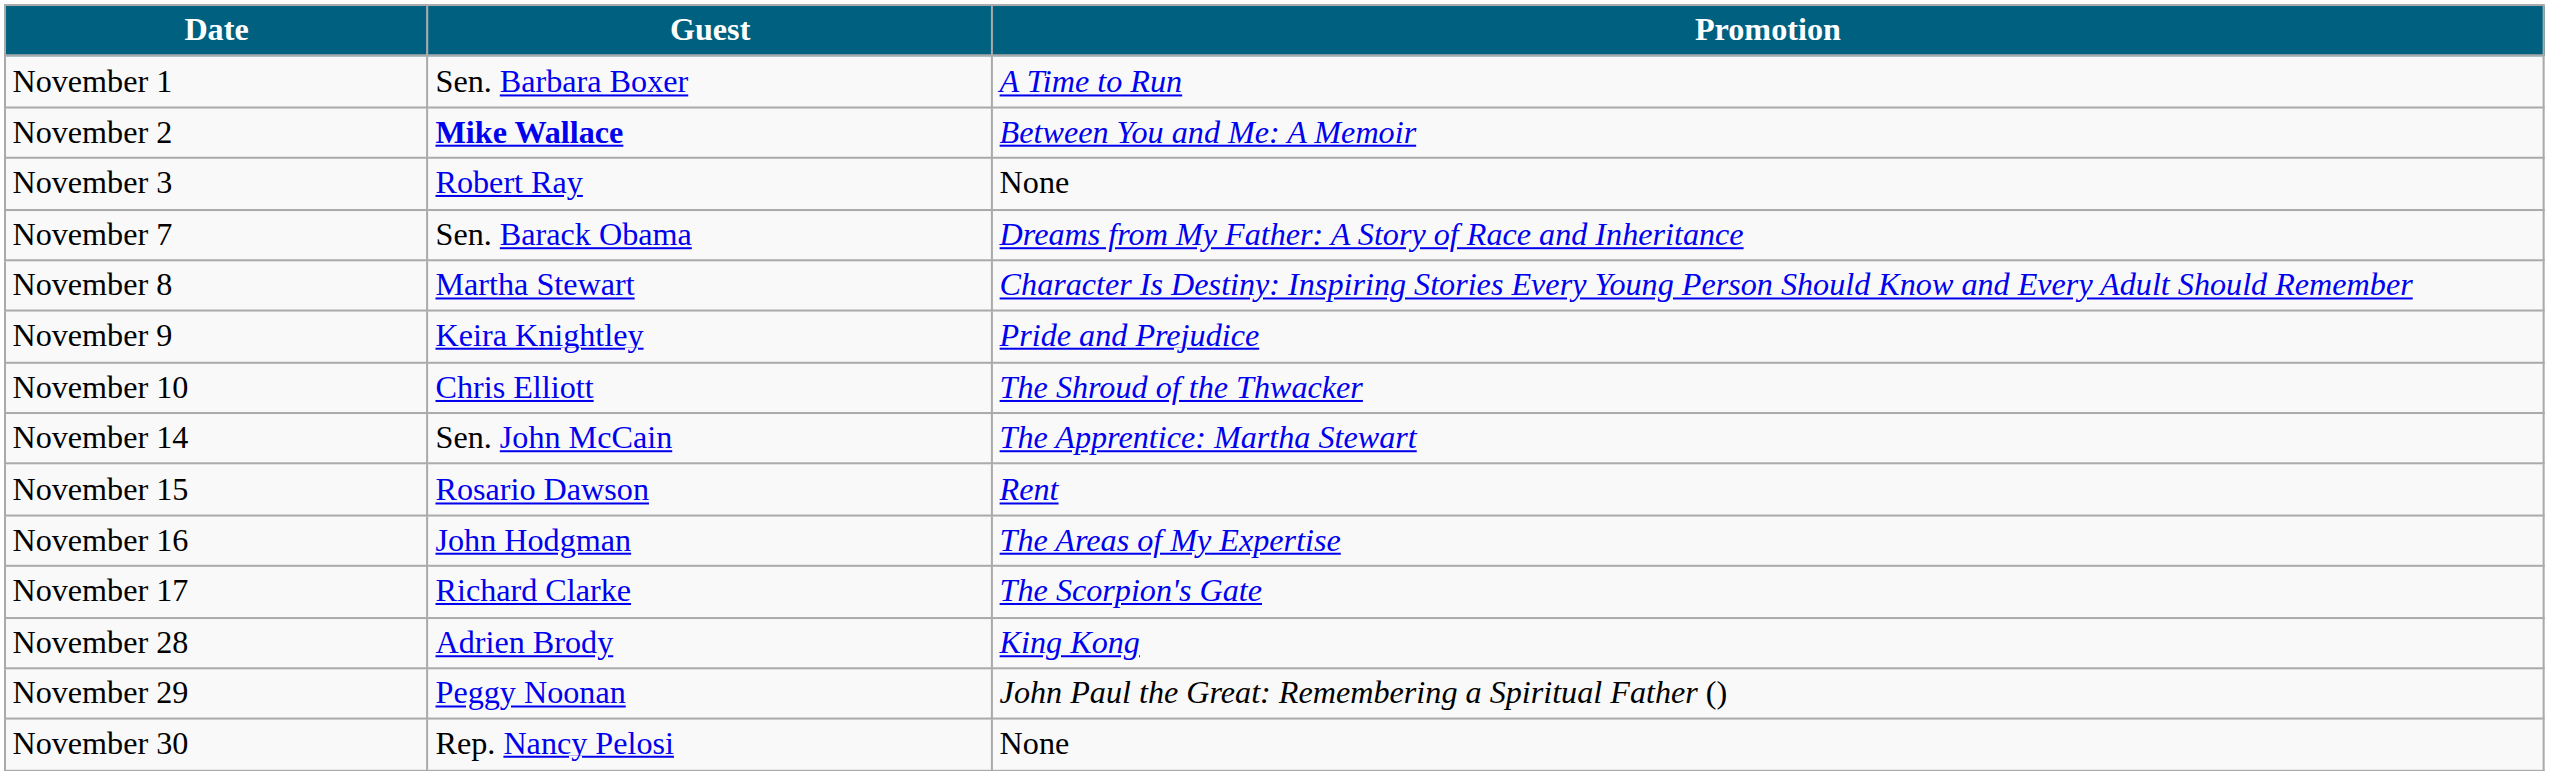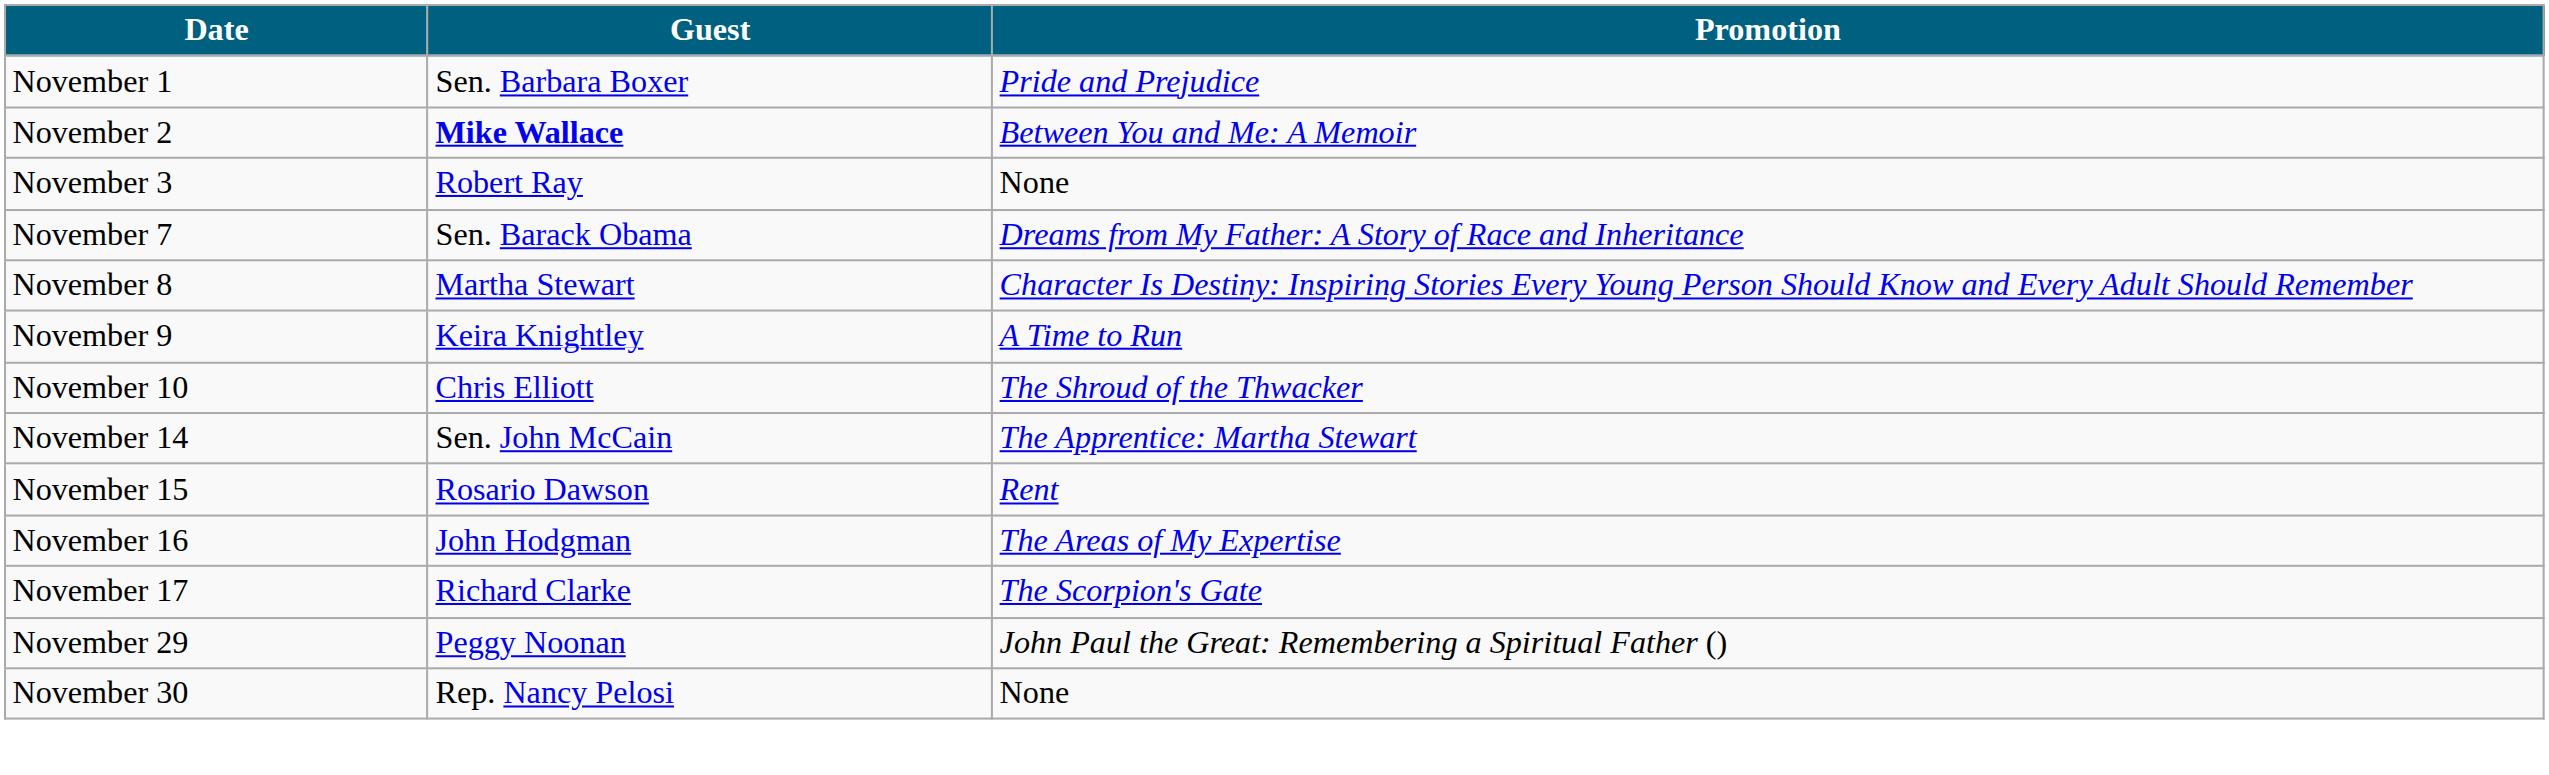 <table class="wikitable" width="100%">
 <tr bgcolor="#CCCCCC">
 <th width="15%" style="background:#006080; color:#FFFFFF">Date</th>
 <th width="20%" style="background:#006080; color:#FFFFFF">Guest</th>
 <th width="55%" style="background:#006080; color:#FFFFFF">Promotion</th>
 </tr>
 <tr>
 <td>November 1</td>
 <td>Sen. <a href='#'>Barbara Boxer</a></td>
-<td><em><a href='#'>A Time to Run</a></em></td>
+<td><em><a href='#'>Pride and Prejudice</a></em></td>
 </tr>
 <tr>
 <td>November 2</td>
 <td><strong><a href='#'>Mike Wallace</a></strong></td>
 <td><em><a href='#'>Between You and Me: A Memoir</a></em></td>
 </tr>
 <tr>
 <td>November 3</td>
 <td><a href='#'>Robert Ray</a></td>
 <td>None</td>
 </tr>
 <tr>
 <td>November 7</td>
 <td>Sen. <a href='#'>Barack Obama</a></td>
 <td><em><a href='#'>Dreams from My Father: A Story of Race and Inheritance</a></em></td>
 </tr>
 <tr>
 <td>November 8</td>
 <td><a href='#'>Martha Stewart</a></td>
 <td><em><a href='#'>Character Is Destiny: Inspiring Stories Every Young Person Should Know and Every Adult Should Remember</a></em></td>
 </tr>
 <tr>
 <td>November 9</td>
 <td><a href='#'>Keira Knightley</a></td>
-<td><em><a href='#'>Pride and Prejudice</a></em></td>
+<td><em><a href='#'>A Time to Run</a></em></td>
 </tr>
 <tr>
 <td>November 10</td>
 <td><a href='#'>Chris Elliott</a></td>
 <td><em><a href='#'>The Shroud of the Thwacker</a></em></td>
 </tr>
 <tr>
 <td>November 14</td>
 <td>Sen. <a href='#'>John McCain</a></td>
 <td><em><a href='#'>The Apprentice: Martha Stewart</a></em></td>
 </tr>
 <tr>
 <td>November 15</td>
 <td><a href='#'>Rosario Dawson</a></td>
 <td><em><a href='#'>Rent</a></em></td>
 </tr>
 <tr>
 <td>November 16</td>
 <td><a href='#'>John Hodgman</a></td>
 <td><em><a href='#'>The Areas of My Expertise</a></em></td>
 </tr>
 <tr>
 <td>November 17</td>
 <td><a href='#'>Richard Clarke</a></td>
 <td><em><a href='#'>The Scorpion's Gate</a></em></td>
 </tr>
 <tr>
-<td>November 28</td>
-<td><a href='#'>Adrien Brody</a></td>
-<td><em><a href='#'>King Kong</a></em></td>
-</tr>
-<tr>
 <td>November 29</td>
 <td><a href='#'>Peggy Noonan</a></td>
 <td><em>John Paul the Great: Remembering a Spiritual Father</em> ()</td>
 </tr>
 <tr>
 <td>November 30</td>
 <td>Rep. <a href='#'>Nancy Pelosi</a></td>
 <td>None</td>
 </tr>
 </table>
